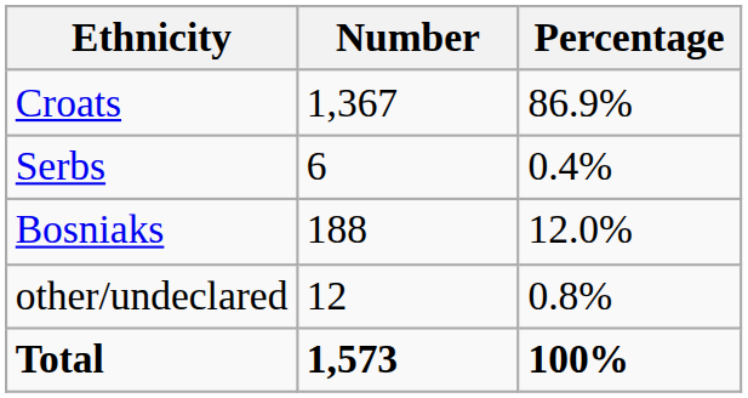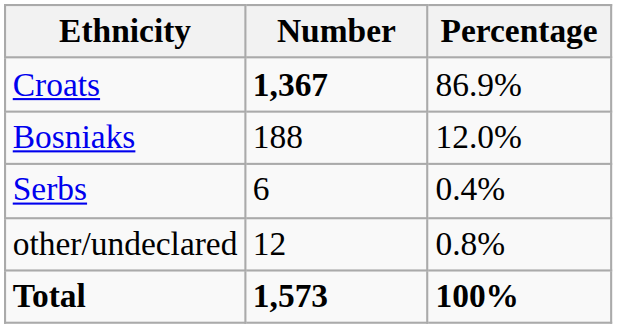 <table class="wikitable">
 <tr>
 <th width="100px">Ethnicity</th>
 <th width="80px">Number</th>
 <th width="80px">Percentage</th>
 </tr>
 <tr>
 <td><a href='#'>Croats</a></td>
-<td>1,367</td>
+<td><strong>1,367</strong></td>
 <td>86.9%</td>
+</tr>
+<tr>
+<td><a href='#'>Bosniaks</a></td>
+<td>188</td>
+<td>12.0%</td>
 </tr>
 <tr>
 <td><a href='#'>Serbs</a></td>
 <td>6</td>
 <td>0.4%</td>
-</tr>
-<tr>
-<td><a href='#'>Bosniaks</a></td>
-<td>188</td>
-<td>12.0%</td>
 </tr>
 <tr>
 <td>other/undeclared</td>
 <td>12</td>
 <td>0.8%</td>
 </tr>
 <tr>
 <td><strong>Total</strong></td>
 <td><strong>1,573</strong></td>
 <td><strong>100%</strong></td>
 </tr>
 </table>
